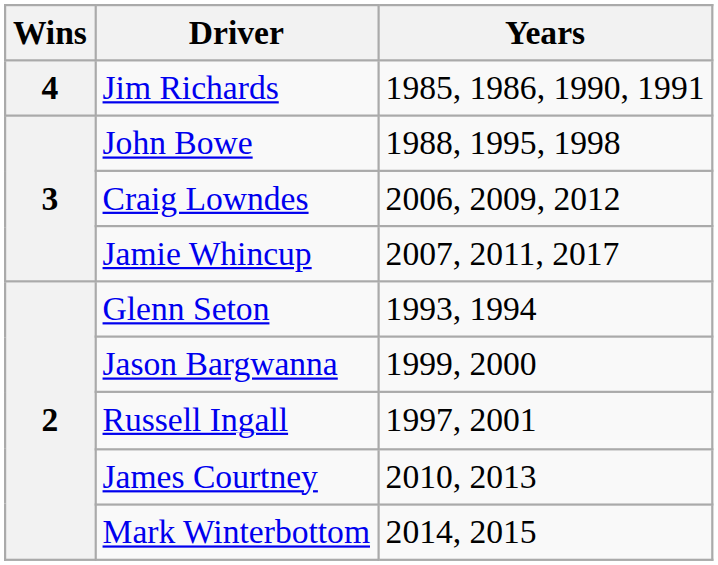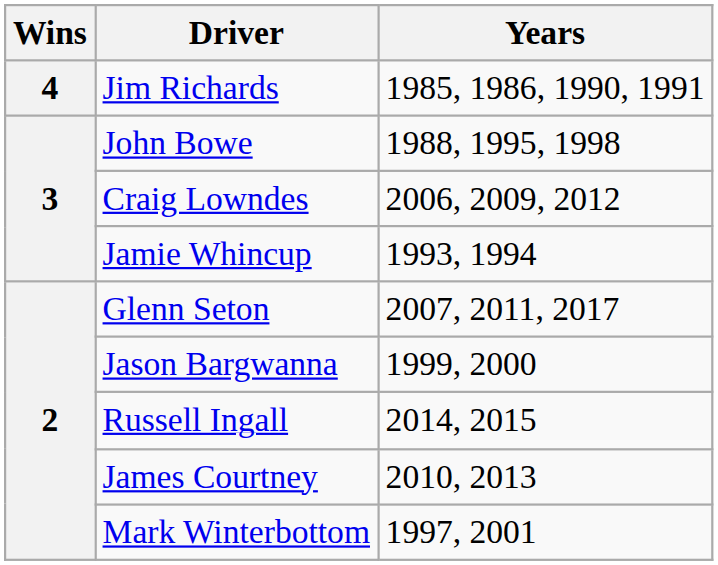 <table class="wikitable" style="font-size: 95%;">
 <tr>
 <th>Wins</th>
 <th>Driver</th>
 <th>Years</th>
 </tr>
 <tr>
 <th>4</th>
 <td> <a href='#'>Jim Richards</a></td>
 <td>1985, 1986, 1990, 1991</td>
 </tr>
 <tr>
 <th rowspan="3">3</th>
 <td> <a href='#'>John Bowe</a></td>
 <td>1988, 1995, 1998</td>
 </tr>
 <tr>
 <td> <a href='#'>Craig Lowndes</a></td>
 <td>2006, 2009, 2012</td>
 </tr>
 <tr>
 <td> <a href='#'>Jamie Whincup</a></td>
-<td>2007, 2011, 2017</td>
+<td>1993, 1994</td>
 </tr>
 <tr>
 <th rowspan="5">2</th>
 <td> <a href='#'>Glenn Seton</a></td>
-<td>1993, 1994</td>
+<td>2007, 2011, 2017</td>
 </tr>
 <tr>
 <td> <a href='#'>Jason Bargwanna</a></td>
 <td>1999, 2000</td>
 </tr>
 <tr>
 <td> <a href='#'>Russell Ingall</a></td>
-<td>1997, 2001</td>
+<td>2014, 2015</td>
 </tr>
 <tr>
 <td> <a href='#'>James Courtney</a></td>
 <td>2010, 2013</td>
 </tr>
 <tr>
 <td> <a href='#'>Mark Winterbottom</a></td>
-<td>2014, 2015</td>
+<td>1997, 2001</td>
 </tr>
 </table>
